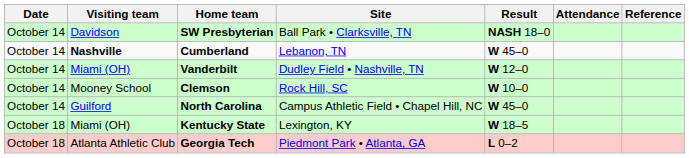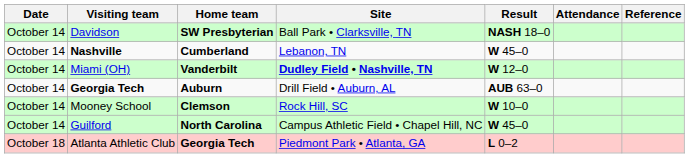 <table class="wikitable" style="font-size:95%;">
 <tr>
 <th>Date</th>
 <th>Visiting team</th>
 <th>Home team</th>
 <th>Site</th>
 <th>Result</th>
 <th>Attendance</th>
 <th class="unsortable">Reference</th>
 </tr>
 <tr bgcolor=ccffcc>
 <td>October 14</td>
 <td><a href='#'>Davidson</a></td>
 <td><strong>SW Presbyterian</strong></td>
 <td>Ball Park • <a href='#'>Clarksville, TN</a></td>
 <td><strong>NASH</strong> 18–0</td>
 <td></td>
 <td></td>
 </tr>
 <tr bgcolor=>
 <td>October 14</td>
 <td><strong>Nashville</strong></td>
 <td><strong>Cumberland</strong></td>
 <td><a href='#'>Lebanon, TN</a></td>
 <td><strong>W</strong> 45–0</td>
 <td></td>
 <td></td>
 </tr>
 <tr bgcolor=ccffcc>
 <td>October 14</td>
 <td><a href='#'>Miami (OH)</a></td>
 <td><strong>Vanderbilt</strong></td>
-<td><a href='#'>Dudley Field</a> • <a href='#'>Nashville, TN</a></td>
+<td><strong><a href='#'>Dudley Field</a> • <a href='#'>Nashville, TN</a></strong></td>
 <td><strong>W</strong> 12–0</td>
+<td></td>
+<td></td>
+</tr>
+<tr bgcolor=>
+<td>October 14</td>
+<td><strong>Georgia Tech</strong></td>
+<td><strong>Auburn</strong></td>
+<td>Drill Field • <a href='#'>Auburn, AL</a></td>
+<td><strong>AUB</strong> 63–0</td>
 <td></td>
 <td></td>
 </tr>
 <tr bgcolor=ccffcc>
 <td>October 14</td>
 <td>Mooney School</td>
 <td><strong>Clemson</strong></td>
 <td><a href='#'>Rock Hill, SC</a></td>
 <td><strong>W</strong> 10–0</td>
 <td></td>
 <td></td>
 </tr>
 <tr bgcolor=ccffcc>
 <td>October 14</td>
 <td><a href='#'>Guilford</a></td>
 <td><strong>North Carolina</strong></td>
 <td>Campus Athletic Field • Chapel Hill, NC</td>
 <td><strong>W</strong> 45–0</td>
 <td></td>
 <td></td>
 </tr>
-<tr bgcolor=ccffcc>
-<td>October 18</td>
-<td>Miami (OH)</td>
-<td><strong>Kentucky State</strong></td>
-<td>Lexington, KY</td>
-<td><strong>W</strong> 18–5</td>
-<td></td>
-<td></td>
-</tr>
 <tr bgcolor=ffcccc>
 <td>October 18</td>
 <td>Atlanta Athletic Club</td>
 <td><strong>Georgia Tech</strong></td>
 <td><a href='#'>Piedmont Park</a> • <a href='#'>Atlanta, GA</a></td>
 <td><strong>L</strong> 0–2</td>
 <td></td>
 <td></td>
 </tr>
 </table>
